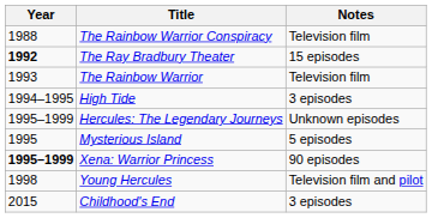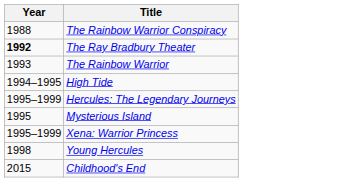 <table class="wikitable sortable">
 <tr>
 <th>Year</th>
 <th>Title</th>
-<th>Notes</th>
 </tr>
 <tr>
 <td>1988</td>
 <td><em><a href='#'>The Rainbow Warrior Conspiracy</a></em></td>
-<td>Television film</td>
 </tr>
 <tr>
 <td><strong>1992</strong></td>
 <td><em><a href='#'>The Ray Bradbury Theater</a></em></td>
-<td>15 episodes</td>
 </tr>
 <tr>
 <td>1993</td>
 <td><em><a href='#'>The Rainbow Warrior</a></em></td>
-<td>Television film</td>
 </tr>
 <tr>
 <td>1994–1995</td>
 <td><em><a href='#'>High Tide</a></em></td>
-<td>3 episodes</td>
 </tr>
 <tr>
 <td>1995–1999</td>
 <td><em><a href='#'>Hercules: The Legendary Journeys</a></em></td>
-<td>Unknown episodes</td>
 </tr>
 <tr>
 <td>1995</td>
 <td><em><a href='#'>Mysterious Island</a></em></td>
-<td>5 episodes</td>
 </tr>
 <tr>
-<td><strong>1995–1999</strong></td>
+<td>1995–1999</td>
 <td><em><a href='#'>Xena: Warrior Princess</a></em></td>
-<td>90 episodes</td>
 </tr>
 <tr>
 <td>1998</td>
 <td><em><a href='#'>Young Hercules</a></em></td>
-<td>Television film and <a href='#'>pilot</a></td>
 </tr>
 <tr>
 <td>2015</td>
 <td><em><a href='#'>Childhood's End</a></em></td>
-<td>3 episodes</td>
 </tr>
 </table>
